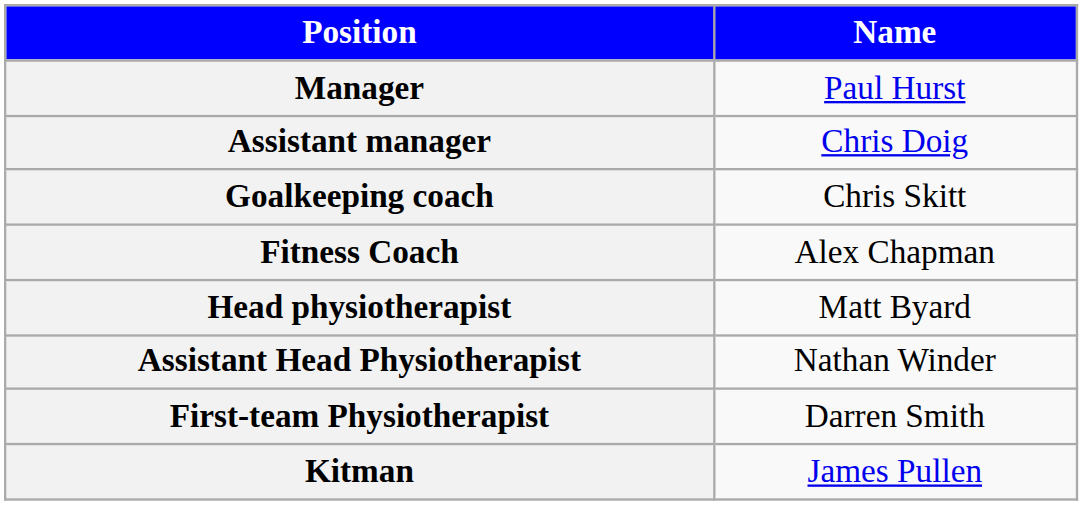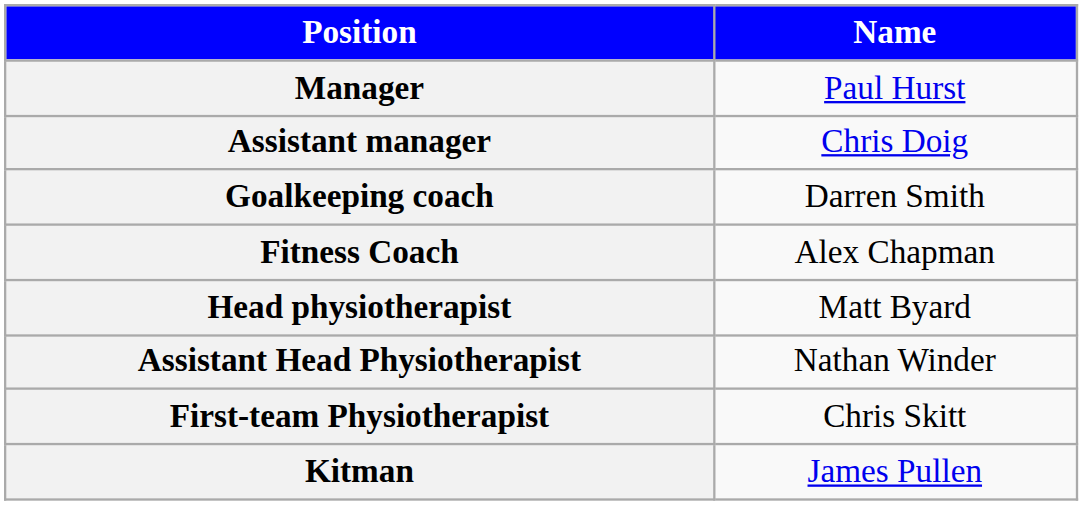 <table class="wikitable"  style="text-align:center; font-size:90%; ">
 <tr>
 <th style="background:blue; color:white; width:300px;">Position</th>
 <th style="background:blue; color:white; width:150px;">Name</th>
 </tr>
 <tr>
 <th scope=row>Manager</th>
 <td> <a href='#'>Paul Hurst</a></td>
 </tr>
 <tr>
 <th scope=row>Assistant manager</th>
 <td> <a href='#'>Chris Doig</a></td>
 </tr>
 <tr>
 <th scope=row>Goalkeeping coach</th>
-<td> Chris Skitt</td>
+<td> Darren Smith</td>
 </tr>
 <tr>
 <th scope=row>Fitness Coach</th>
 <td> Alex Chapman</td>
 </tr>
 <tr>
 <th scope=row>Head physiotherapist</th>
 <td> Matt Byard</td>
 </tr>
 <tr>
 <th scope=row>Assistant Head Physiotherapist</th>
 <td> Nathan Winder</td>
 </tr>
 <tr>
 <th scope=row>First-team Physiotherapist</th>
-<td> Darren Smith</td>
+<td> Chris Skitt</td>
 </tr>
 <tr>
 <th scope=row>Kitman</th>
 <td> <a href='#'>James Pullen</a></td>
 </tr>
 </table>
